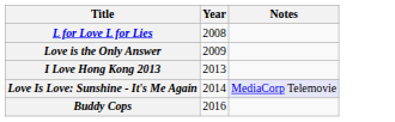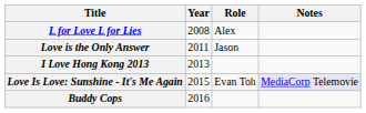 <table class="wikitable">
 <tr>
 <th scope="col">Title</th>
 <th scope="col">Year</th>
+<th scope="col">Role</th>
 <th scope="col" class="unsortable">Notes</th>
 </tr>
 <tr>
 <th scope="row"><em><a href='#'>L for Love L for Lies</a></em></th>
 <td>2008</td>
+<td>Alex</td>
 <td></td>
 </tr>
 <tr>
 <th scope="row"><em>Love is the Only Answer</em></th>
-<td>2009</td>
+<td>2011</td>
+<td>Jason</td>
 <td></td>
 </tr>
 <tr>
 <th scope="row"><em>I Love Hong Kong 2013</em></th>
 <td>2013</td>
 <td></td>
+<td></td>
 </tr>
 <tr>
 <th scope="row"><em>Love Is Love: Sunshine - It's Me Again</em></th>
-<td>2014</td>
+<td>2015</td>
+<td>Evan Toh</td>
 <td style="background: lavender;"><a href='#'>MediaCorp</a> Telemovie</td>
 </tr>
 <tr>
 <th scope="row"><em>Buddy Cops</em></th>
 <td>2016</td>
 <td></td>
+<td></td>
 </tr>
 </table>
